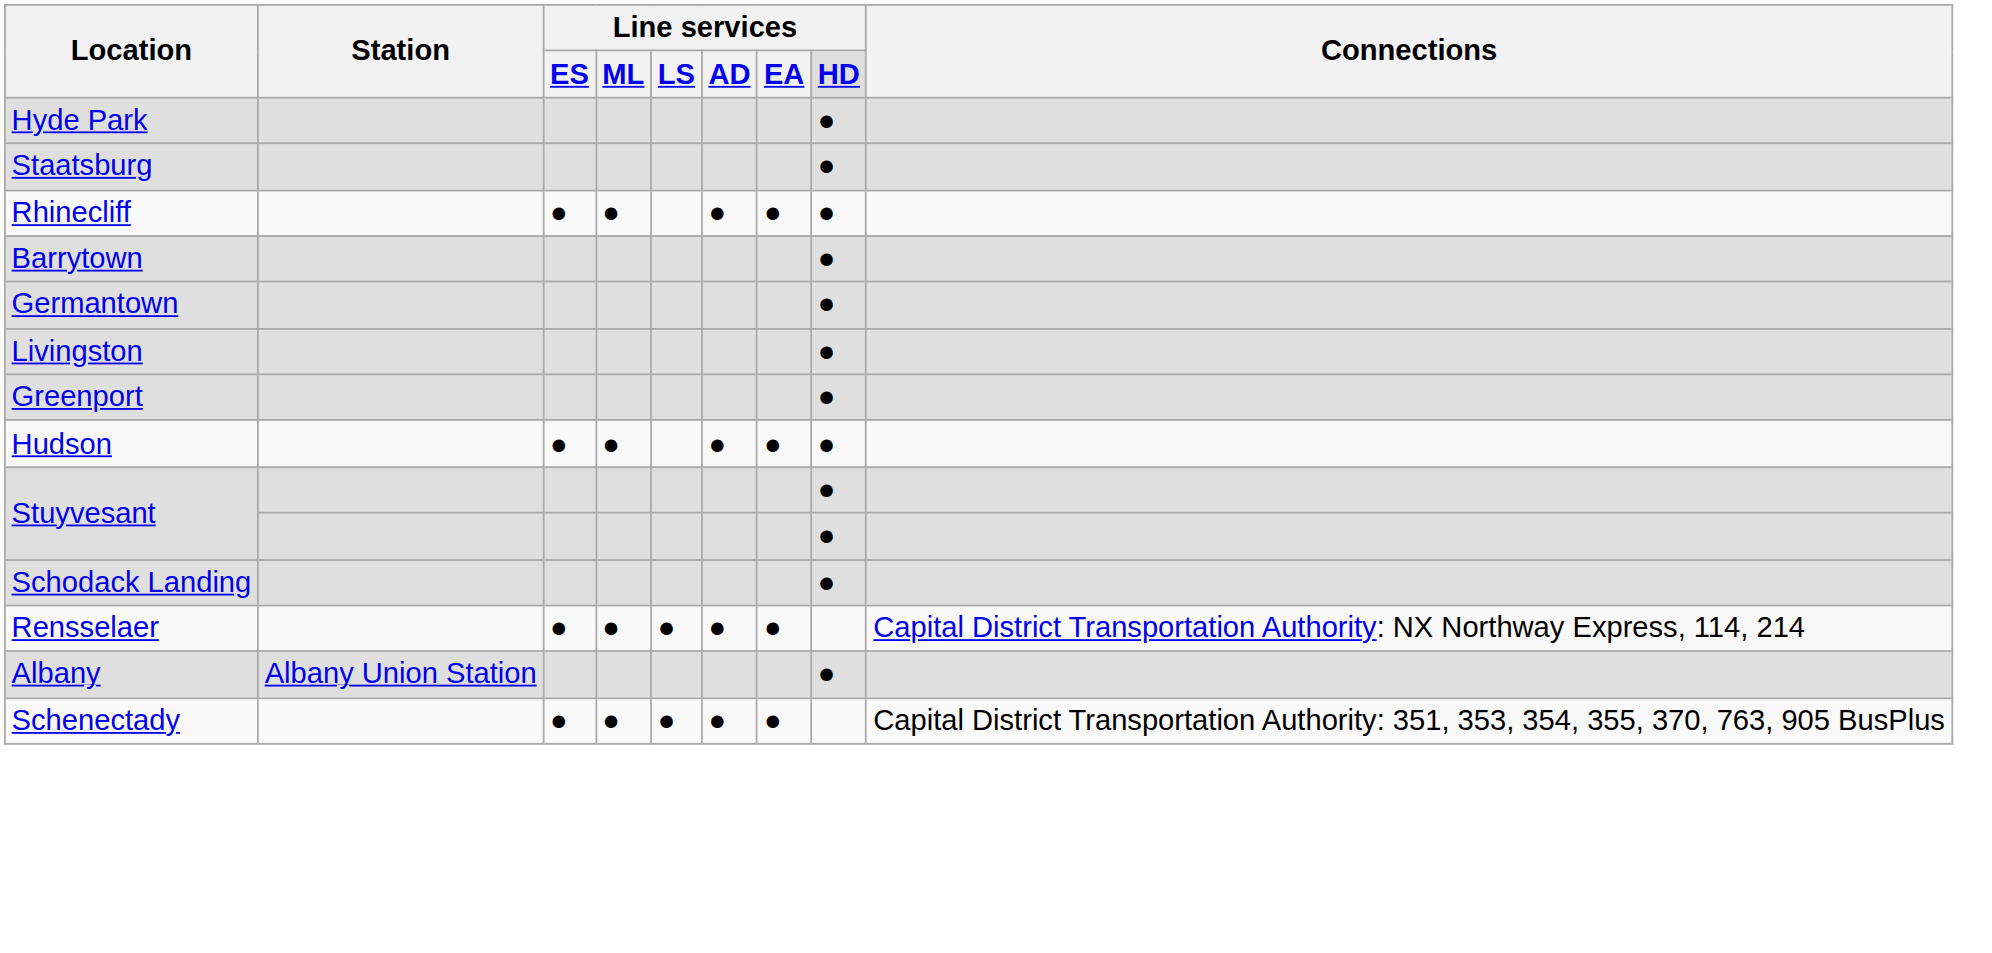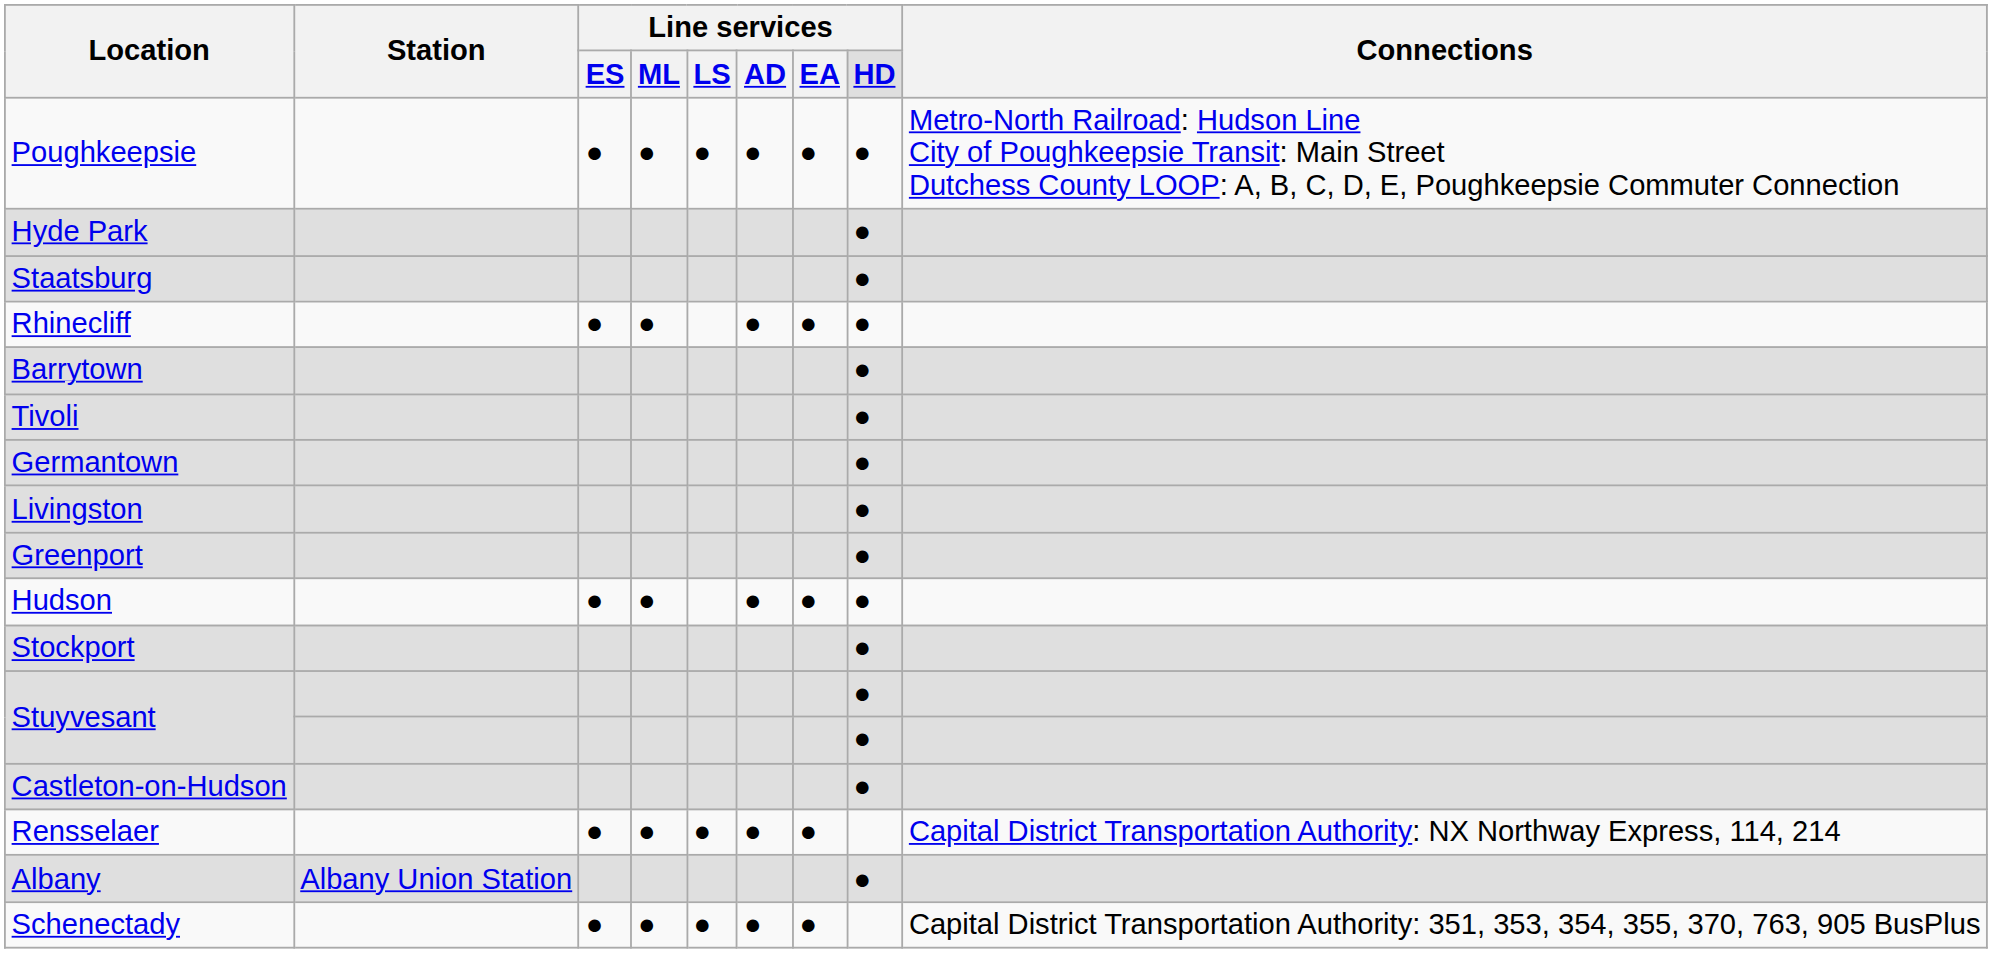 <table class="wikitable">
 <tr>
 <th rowspan="2">Location</th>
 <th rowspan=2>Station</th>
 <th colspan=6>Line services</th>
 <th rowspan=2>Connections</th>
 </tr>
 <tr>
 <th><a href='#'>ES</a></th>
 <th><a href='#'>ML</a></th>
 <th><a href='#'>LS</a></th>
 <th><a href='#'>AD</a></th>
 <th><a href='#'>EA</a></th>
 <td style="background:#dfdfdf"><strong><a href='#'>HD</a></strong></td>
+</tr>
+<tr>
+<td><a href='#'>Poughkeepsie</a></td>
+<td></td>
+<td>●</td>
+<td>●</td>
+<td>●</td>
+<td>●</td>
+<td>●</td>
+<td>●</td>
+<td><a href='#'>Metro-North Railroad</a>: <a href='#'>Hudson Line</a><br><a href='#'>City of Poughkeepsie Transit</a>: Main Street<br><a href='#'>Dutchess County LOOP</a>: A, B, C, D, E, Poughkeepsie Commuter Connection</td>
 </tr>
 <tr style="background:#dfdfdf;">
 <td><a href='#'>Hyde Park</a></td>
 <td></td>
 <td></td>
 <td></td>
 <td></td>
 <td></td>
 <td></td>
 <td>●</td>
 <td></td>
 </tr>
 <tr style="background:#dfdfdf;">
 <td><a href='#'>Staatsburg</a></td>
 <td></td>
 <td></td>
 <td></td>
 <td></td>
 <td></td>
 <td></td>
 <td>●</td>
 <td></td>
 </tr>
 <tr>
 <td><a href='#'>Rhinecliff</a></td>
 <td></td>
 <td>●</td>
 <td>●</td>
 <td></td>
 <td>●</td>
 <td>●</td>
 <td>●</td>
 <td></td>
 </tr>
 <tr style="background:#dfdfdf;">
 <td><a href='#'>Barrytown</a></td>
+<td></td>
+<td></td>
+<td></td>
+<td></td>
+<td></td>
+<td></td>
+<td>●</td>
+<td></td>
+</tr>
+<tr style="background:#dfdfdf;">
+<td><a href='#'>Tivoli</a></td>
 <td></td>
 <td></td>
 <td></td>
 <td></td>
 <td></td>
 <td></td>
 <td>●</td>
 <td></td>
 </tr>
 <tr style="background:#dfdfdf;">
 <td><a href='#'>Germantown</a></td>
 <td></td>
 <td></td>
 <td></td>
 <td></td>
 <td></td>
 <td></td>
 <td>●</td>
 <td></td>
 </tr>
 <tr style="background:#dfdfdf;">
 <td><a href='#'>Livingston</a></td>
 <td></td>
 <td></td>
 <td></td>
 <td></td>
 <td></td>
 <td></td>
 <td>●</td>
 <td></td>
 </tr>
 <tr style="background:#dfdfdf;">
 <td><a href='#'>Greenport</a></td>
 <td></td>
 <td></td>
 <td></td>
 <td></td>
 <td></td>
 <td></td>
 <td>●</td>
 <td></td>
 </tr>
 <tr>
 <td><a href='#'>Hudson</a></td>
 <td></td>
 <td>●</td>
 <td>●</td>
 <td></td>
 <td>●</td>
 <td>●</td>
 <td>●</td>
 <td></td>
 </tr>
 <tr style="background:#dfdfdf;">
+<td><a href='#'>Stockport</a></td>
+<td></td>
+<td></td>
+<td></td>
+<td></td>
+<td></td>
+<td></td>
+<td>●</td>
+<td></td>
+</tr>
+<tr style="background:#dfdfdf;">
 <td rowspan="2"><a href='#'>Stuyvesant</a></td>
 <td></td>
 <td></td>
 <td></td>
 <td></td>
 <td></td>
 <td></td>
 <td>●</td>
 <td></td>
 </tr>
 <tr style="background:#dfdfdf;">
 <td></td>
 <td></td>
 <td></td>
 <td></td>
 <td></td>
 <td></td>
 <td>●</td>
 <td></td>
 </tr>
 <tr style="background:#dfdfdf;">
-<td><a href='#'>Schodack Landing</a></td>
+<td><a href='#'>Castleton-on-Hudson</a></td>
 <td></td>
 <td></td>
 <td></td>
 <td></td>
 <td></td>
 <td></td>
 <td>●</td>
 <td></td>
 </tr>
 <tr>
 <td><a href='#'>Rensselaer</a></td>
 <td></td>
 <td>●</td>
 <td>●</td>
 <td>●</td>
 <td>●</td>
 <td>●</td>
 <td></td>
 <td><a href='#'>Capital District Transportation Authority</a>: NX Northway Express, 114, 214</td>
 </tr>
 <tr style="background:#dfdfdf;">
 <td><a href='#'>Albany</a></td>
 <td><a href='#'>Albany Union Station</a></td>
 <td></td>
 <td></td>
 <td></td>
 <td></td>
 <td></td>
 <td>●</td>
 <td></td>
 </tr>
 <tr>
 <td><a href='#'>Schenectady</a></td>
 <td></td>
 <td>●</td>
 <td>●</td>
 <td>●</td>
 <td>●</td>
 <td>●</td>
 <td></td>
 <td>Capital District Transportation Authority: 351, 353, 354, 355, 370, 763, 905 BusPlus</td>
 </tr>
 </table>
